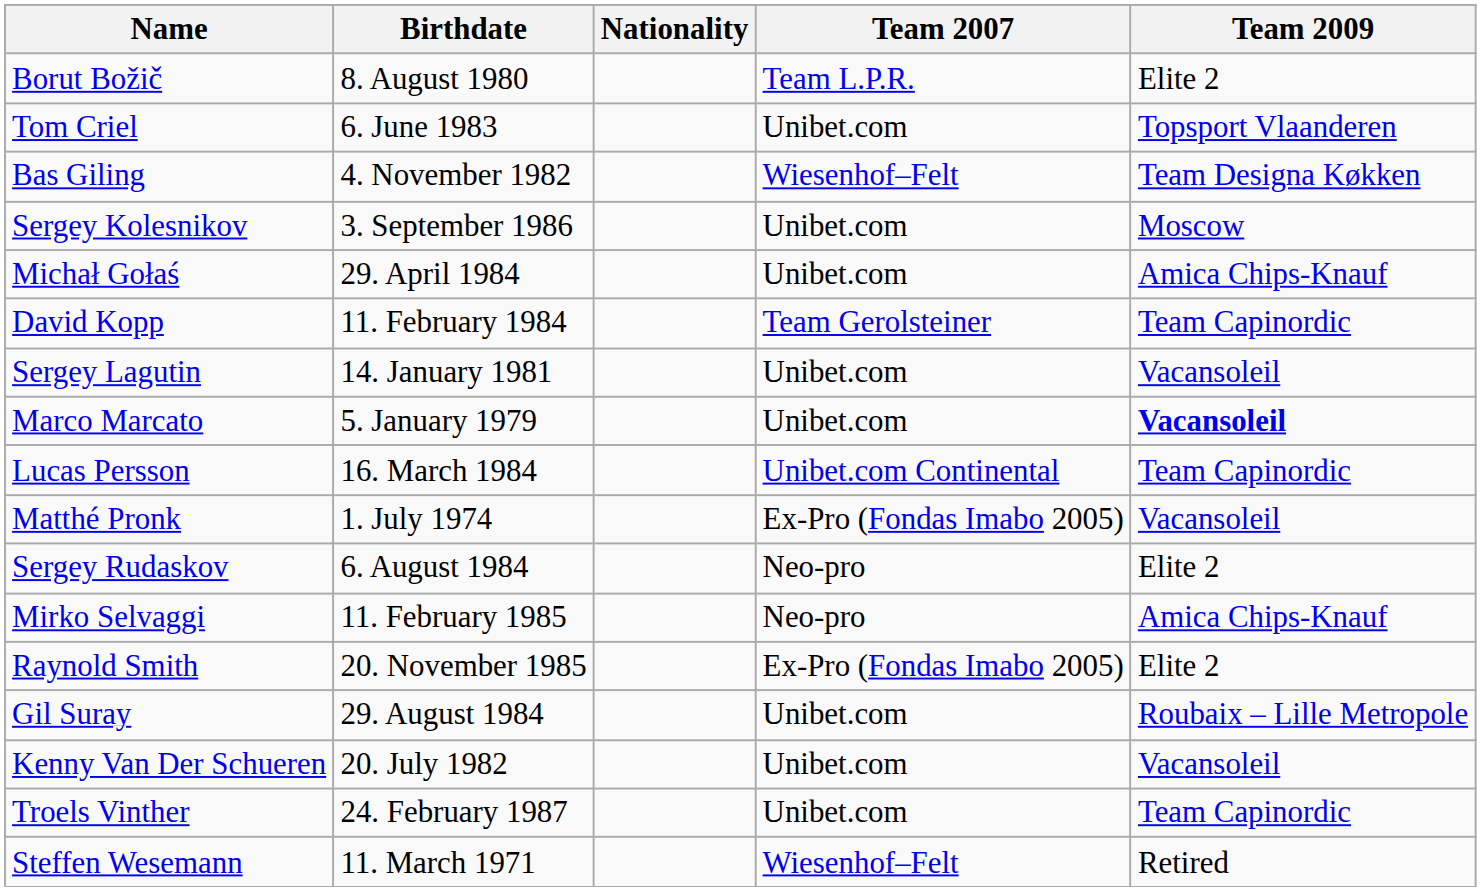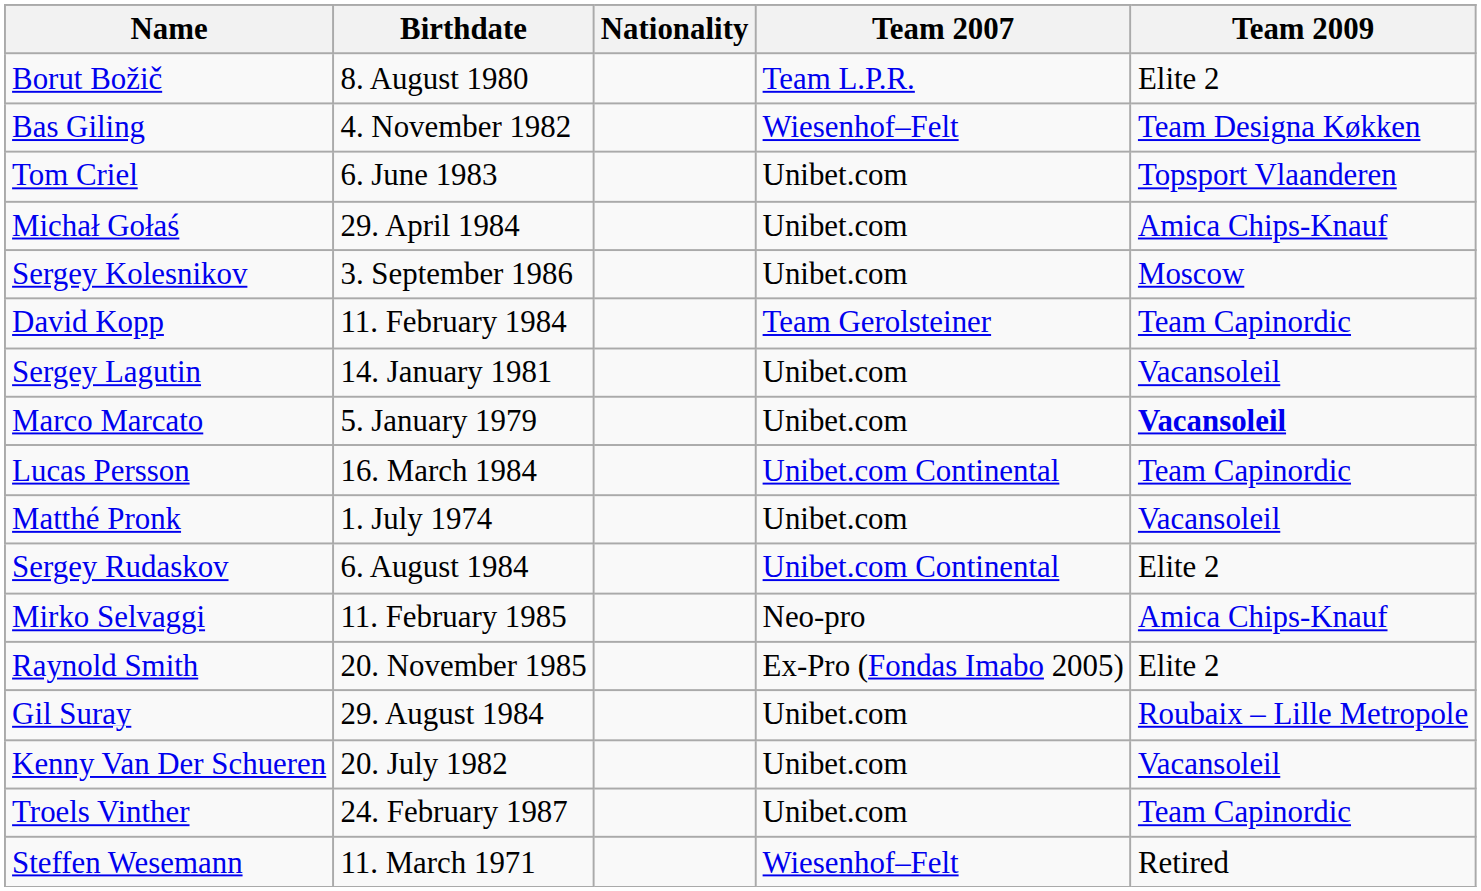 <table class="wikitable">
 <tr>
 <th>Name</th>
 <th>Birthdate</th>
 <th>Nationality</th>
 <th>Team 2007</th>
 <th>Team 2009</th>
 </tr>
 <tr>
 <td><a href='#'>Borut Božič</a></td>
 <td>8. August 1980</td>
 <td></td>
 <td><a href='#'>Team L.P.R.</a></td>
 <td>Elite 2</td>
 </tr>
 <tr>
+<td><a href='#'>Bas Giling</a></td>
+<td>4. November 1982</td>
+<td></td>
+<td><a href='#'>Wiesenhof–Felt</a></td>
+<td><a href='#'>Team Designa Køkken</a></td>
+</tr>
+<tr>
 <td><a href='#'>Tom Criel</a></td>
 <td>6. June 1983</td>
 <td></td>
 <td>Unibet.com</td>
 <td><a href='#'>Topsport Vlaanderen</a></td>
 </tr>
 <tr>
-<td><a href='#'>Bas Giling</a></td>
-<td>4. November 1982</td>
+<td><a href='#'>Michał Gołaś</a></td>
+<td>29. April 1984</td>
 <td></td>
-<td><a href='#'>Wiesenhof–Felt</a></td>
-<td><a href='#'>Team Designa Køkken</a></td>
+<td>Unibet.com</td>
+<td><a href='#'>Amica Chips-Knauf</a></td>
 </tr>
 <tr>
 <td><a href='#'>Sergey Kolesnikov</a></td>
 <td>3. September 1986</td>
 <td></td>
 <td>Unibet.com</td>
 <td><a href='#'>Moscow</a></td>
-</tr>
-<tr>
-<td><a href='#'>Michał Gołaś</a></td>
-<td>29. April 1984</td>
-<td></td>
-<td>Unibet.com</td>
-<td><a href='#'>Amica Chips-Knauf</a></td>
 </tr>
 <tr>
 <td><a href='#'>David Kopp</a></td>
 <td>11. February 1984</td>
 <td></td>
 <td><a href='#'>Team Gerolsteiner</a></td>
 <td><a href='#'>Team Capinordic</a></td>
 </tr>
 <tr>
 <td><a href='#'>Sergey Lagutin</a></td>
 <td>14. January 1981</td>
 <td></td>
 <td>Unibet.com</td>
 <td><a href='#'>Vacansoleil</a></td>
 </tr>
 <tr>
 <td><a href='#'>Marco Marcato</a></td>
 <td>5. January 1979</td>
 <td></td>
 <td>Unibet.com</td>
 <td><strong><a href='#'>Vacansoleil</a></strong></td>
 </tr>
 <tr>
 <td><a href='#'>Lucas Persson</a></td>
 <td>16. March 1984</td>
 <td></td>
 <td><a href='#'>Unibet.com Continental</a></td>
 <td><a href='#'>Team Capinordic</a></td>
 </tr>
 <tr>
 <td><a href='#'>Matthé Pronk</a></td>
 <td>1. July 1974</td>
 <td></td>
-<td>Ex-Pro (<a href='#'>Fondas Imabo</a> 2005)</td>
+<td>Unibet.com</td>
 <td><a href='#'>Vacansoleil</a></td>
 </tr>
 <tr>
 <td><a href='#'>Sergey Rudaskov</a></td>
 <td>6. August 1984</td>
 <td></td>
-<td>Neo-pro</td>
+<td><a href='#'>Unibet.com Continental</a></td>
 <td>Elite 2</td>
 </tr>
 <tr>
 <td><a href='#'>Mirko Selvaggi</a></td>
 <td>11. February 1985</td>
 <td></td>
 <td>Neo-pro</td>
 <td><a href='#'>Amica Chips-Knauf</a></td>
 </tr>
 <tr>
 <td><a href='#'>Raynold Smith</a></td>
 <td>20. November 1985</td>
 <td></td>
 <td>Ex-Pro (<a href='#'>Fondas Imabo</a> 2005)</td>
 <td>Elite 2</td>
 </tr>
 <tr>
 <td><a href='#'>Gil Suray</a></td>
 <td>29. August 1984</td>
 <td></td>
 <td>Unibet.com</td>
 <td><a href='#'>Roubaix – Lille Metropole</a></td>
 </tr>
 <tr>
 <td><a href='#'>Kenny Van Der Schueren</a></td>
 <td>20. July 1982</td>
 <td></td>
 <td>Unibet.com</td>
 <td><a href='#'>Vacansoleil</a></td>
 </tr>
 <tr>
 <td><a href='#'>Troels Vinther</a></td>
 <td>24. February 1987</td>
 <td></td>
 <td>Unibet.com</td>
 <td><a href='#'>Team Capinordic</a></td>
 </tr>
 <tr>
 <td><a href='#'>Steffen Wesemann</a></td>
 <td>11. March 1971</td>
 <td></td>
 <td><a href='#'>Wiesenhof–Felt</a></td>
 <td>Retired</td>
 </tr>
 </table>
